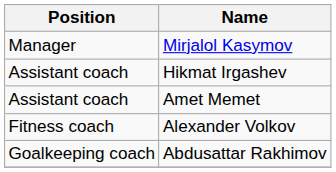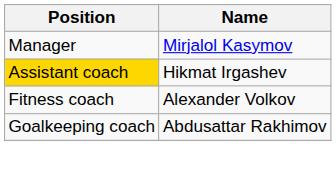 <table class="wikitable">
 <tr>
 <th>Position</th>
 <th>Name</th>
 </tr>
 <tr>
 <td>Manager</td>
 <td> <a href='#'>Mirjalol Kasymov</a></td>
 </tr>
 <tr>
-<td>Assistant coach</td>
+<td style="background: gold;">Assistant coach</td>
 <td> Hikmat Irgashev</td>
-</tr>
-<tr>
-<td>Assistant coach</td>
-<td> Amet Memet</td>
 </tr>
 <tr>
 <td>Fitness coach</td>
 <td> Alexander Volkov</td>
 </tr>
 <tr gf>
 <td>Goalkeeping coach</td>
 <td> Abdusattar Rakhimov</td>
 </tr>
 <tr>
 </tr>
 </table>
